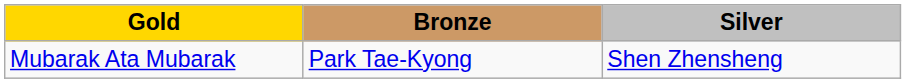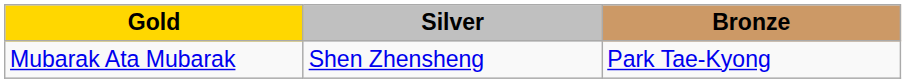 <table class="wikitable" style="text-align:left">
 <tr align="center">
 <td width=200 bgcolor=gold><strong>Gold</strong></td>
+<td width=200 bgcolor=silver><strong>Silver</strong></td>
 <td width=200 bgcolor=CC9966><strong>Bronze</strong></td>
-<td width=200 bgcolor=silver><strong>Silver</strong></td>
 </tr>
 <tr>
 <td><a href='#'>Mubarak Ata Mubarak</a><br><em></em></td>
+<td><a href='#'>Shen Zhensheng</a><br><em></em></td>
 <td><a href='#'>Park Tae-Kyong</a><br><em></em></td>
-<td><a href='#'>Shen Zhensheng</a><br><em></em></td>
 </tr>
 </table>
